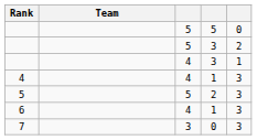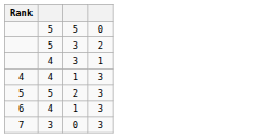 <table class="wikitable" style="text-align:center; font-size:90%;">
 <tr>
 <th width=35>Rank</th>
-<th width=160>Team</th>
 <th width=25></th>
 <th width=25></th>
 <th width=25></th>
 </tr>
 <tr>
 <td></td>
-<td align="left"></td>
 <td>5</td>
 <td>5</td>
 <td>0</td>
 </tr>
 <tr>
 <td></td>
-<td align="left"></td>
 <td>5</td>
 <td>3</td>
 <td>2</td>
 </tr>
 <tr>
 <td></td>
-<td align="left"></td>
 <td>4</td>
 <td>3</td>
 <td>1</td>
 </tr>
 <tr>
 <td>4</td>
-<td align="left"></td>
 <td>4</td>
 <td>1</td>
 <td>3</td>
 </tr>
 <tr>
 <td>5</td>
-<td align="left"></td>
 <td>5</td>
 <td>2</td>
 <td>3</td>
 </tr>
 <tr>
 <td>6</td>
-<td align="left"></td>
 <td>4</td>
 <td>1</td>
 <td>3</td>
 </tr>
 <tr>
 <td>7</td>
-<td align="left"></td>
 <td>3</td>
 <td>0</td>
 <td>3</td>
 </tr>
 </table>
